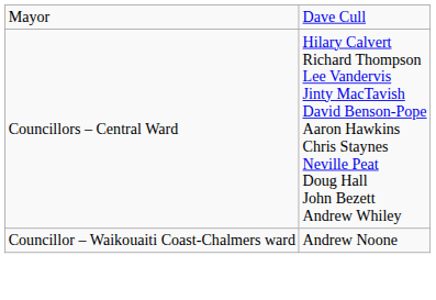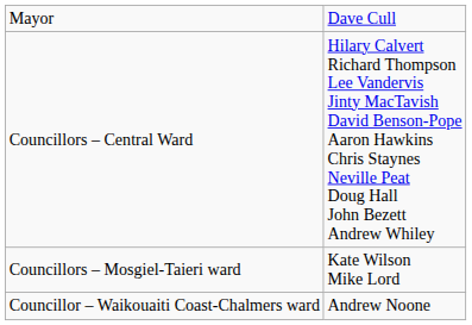 <table class="wikitable">
 <tr>
 <td>Mayor</td>
 <td><a href='#'>Dave Cull</a></td>
 </tr>
 <tr>
 <td>Councillors – Central Ward</td>
 <td><a href='#'>Hilary Calvert</a> <br> Richard Thompson <br> <a href='#'>Lee Vandervis</a> <br> <a href='#'>Jinty MacTavish</a> <br> <a href='#'>David Benson-Pope</a> <br> Aaron Hawkins <br> Chris Staynes <br> <a href='#'>Neville Peat</a> <br> Doug Hall <br> John Bezett <br> Andrew Whiley</td>
 </tr>
 <tr>
+<td>Councillors – Mosgiel-Taieri ward</td>
+<td>Kate Wilson <br> Mike Lord</td>
+</tr>
+<tr>
 <td>Councillor – Waikouaiti Coast-Chalmers ward</td>
 <td>Andrew Noone</td>
 </tr>
 </table>
